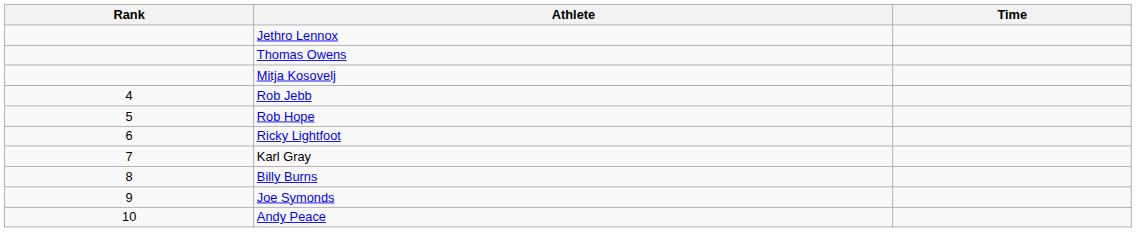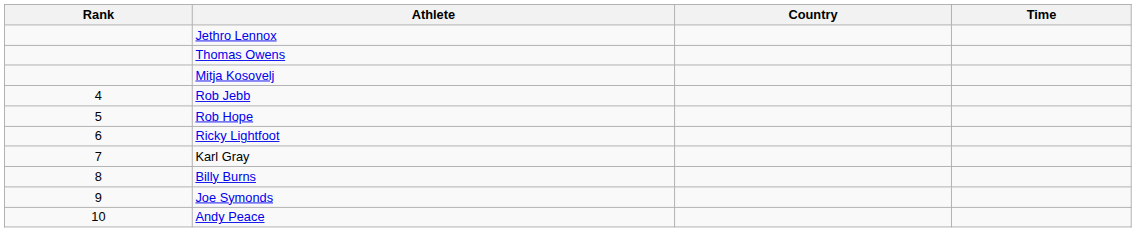 <table class="wikitable" width=80% style="font-size:90%; text-align:left;">
 <tr>
 <th>Rank</th>
 <th>Athlete</th>
+<th>Country</th>
 <th>Time</th>
 </tr>
 <tr>
 <td align="center"></td>
 <td><a href='#'>Jethro Lennox</a></td>
 <td></td>
+<td></td>
 </tr>
 <tr>
 <td align="center"></td>
 <td><a href='#'>Thomas Owens</a></td>
+<td></td>
 <td></td>
 </tr>
 <tr>
 <td align="center"></td>
 <td><a href='#'>Mitja Kosovelj</a></td>
 <td></td>
+<td></td>
 </tr>
 <tr>
 <td align="center">4</td>
 <td><a href='#'>Rob Jebb</a></td>
+<td></td>
 <td></td>
 </tr>
 <tr>
 <td align="center">5</td>
 <td><a href='#'>Rob Hope</a></td>
 <td></td>
+<td></td>
 </tr>
 <tr>
 <td align="center">6</td>
 <td><a href='#'>Ricky Lightfoot</a></td>
+<td></td>
 <td></td>
 </tr>
 <tr>
 <td align="center">7</td>
 <td>Karl Gray</td>
 <td></td>
+<td></td>
 </tr>
 <tr>
 <td align="center">8</td>
 <td><a href='#'>Billy Burns</a></td>
+<td></td>
 <td></td>
 </tr>
 <tr>
 <td align="center">9</td>
 <td><a href='#'>Joe Symonds</a></td>
 <td></td>
+<td></td>
 </tr>
 <tr>
 <td align="center">10</td>
 <td><a href='#'>Andy Peace</a></td>
 <td></td>
+<td></td>
 </tr>
 </table>
